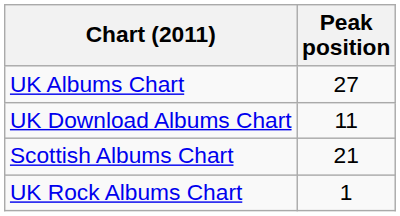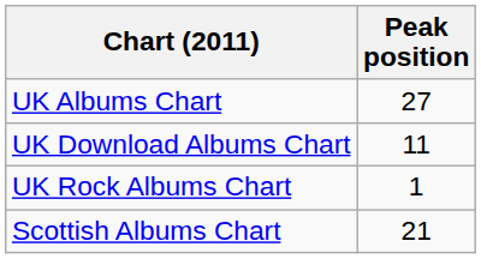 <table class="wikitable">
 <tr>
 <th>Chart (2011)</th>
 <th>Peak<br>position</th>
 </tr>
 <tr>
 <td><a href='#'>UK Albums Chart</a></td>
 <td align=center>27</td>
 </tr>
 <tr>
 <td><a href='#'>UK Download Albums Chart</a></td>
 <td align=center>11</td>
 </tr>
 <tr>
+<td><a href='#'>UK Rock Albums Chart</a></td>
+<td align=center>1</td>
+</tr>
+<tr>
 <td><a href='#'>Scottish Albums Chart</a></td>
 <td align=center>21</td>
 </tr>
-<tr>
-<td><a href='#'>UK Rock Albums Chart</a></td>
-<td align=center>1</td>
-</tr>
 </table>
